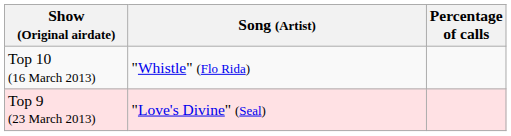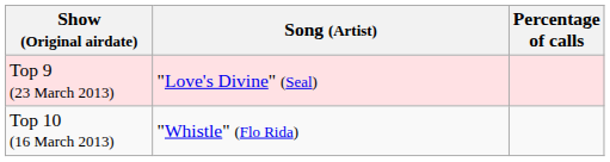 <table class="wikitable">
 <tr>
 <th style="width:120px;">Show<br><small>(Original airdate)</small></th>
 <th style="width:300px;">Song <small>(Artist)</small></th>
 <th style="width:28px;">Percentage of calls</th>
 </tr>
+<tr bgcolor="#FFE1E4">
+<td align="left">Top 9<br><small>(23 March 2013)</small></td>
+<td align="left">"<a href='#'>Love's Divine</a>" <small>(<a href='#'>Seal</a>)</small></td>
+<td style="text-align:center;"></td>
+</tr>
 <tr>
 <td align="left">Top 10<br><small>(16 March 2013)</small></td>
 <td align="left">"<a href='#'>Whistle</a>" <small>(<a href='#'>Flo Rida</a>)</small></td>
 <td style="text-align:center;"></td>
 </tr>
-<tr bgcolor="#FFE1E4">
-<td align="left">Top 9<br><small>(23 March 2013)</small></td>
-<td align="left">"<a href='#'>Love's Divine</a>" <small>(<a href='#'>Seal</a>)</small></td>
-<td style="text-align:center;"></td>
-</tr>
 </table>
